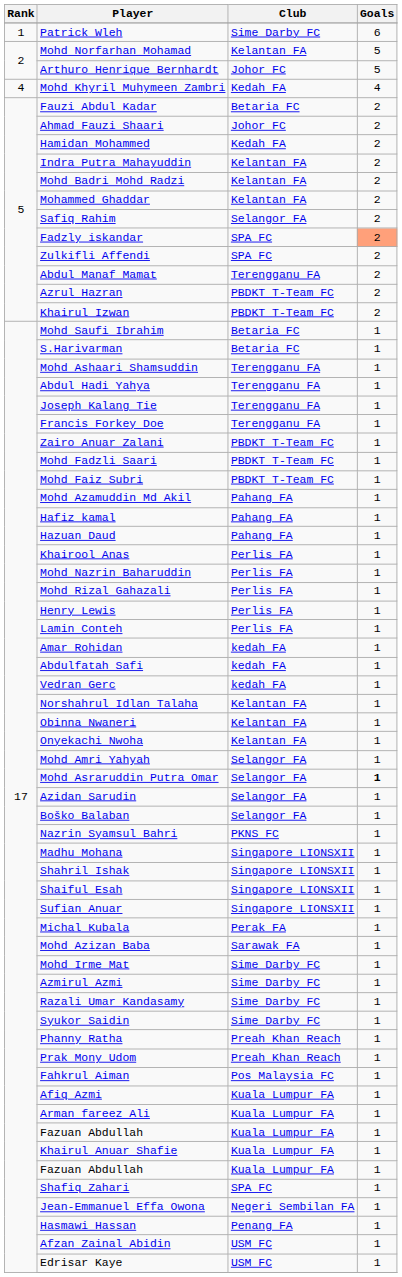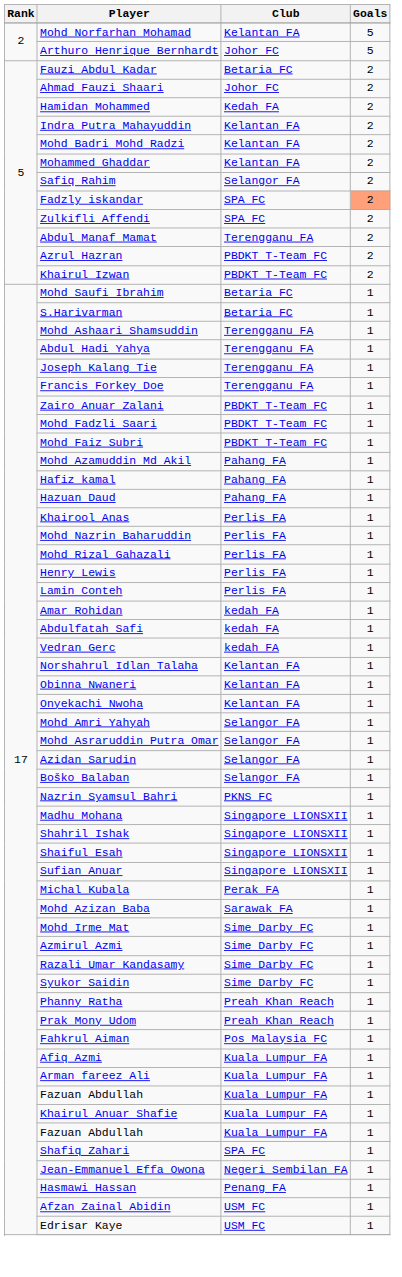 <table class="wikitable" style="text-align:center">
 <tr>
 <th>Rank</th>
 <th>Player</th>
 <th>Club</th>
 <th>Goals</th>
 </tr>
 <tr>
-</tr>
-<tr>
-<td rowspan="1">1</td>
-<td align=left> <a href='#'>Patrick Wleh</a></td>
-<td align=left><a href='#'>Sime Darby FC</a></td>
-<td>6</td>
 </tr>
 <tr>
 <td rowspan="2">2</td>
 <td align=left> <a href='#'>Mohd Norfarhan Mohamad</a></td>
 <td align=left><a href='#'>Kelantan FA</a></td>
 <td>5</td>
 </tr>
 <tr>
 <td align=left> <a href='#'>Arthuro Henrique Bernhardt</a></td>
 <td align=left><a href='#'>Johor FC</a></td>
 <td>5</td>
-</tr>
-<tr>
-<td rowspan="1">4</td>
-<td align=left> <a href='#'>Mohd Khyril Muhymeen Zambri</a></td>
-<td align=left><a href='#'>Kedah FA</a></td>
-<td>4</td>
 </tr>
 <tr>
 <td rowspan="12">5</td>
 <td align=left> <a href='#'>Fauzi Abdul Kadar</a></td>
 <td align=left><a href='#'>Betaria FC</a></td>
 <td>2</td>
 </tr>
 <tr>
 <td align=left> <a href='#'>Ahmad Fauzi Shaari</a></td>
 <td align=left><a href='#'>Johor FC</a></td>
 <td>2</td>
 </tr>
 <tr>
 <td align=left> <a href='#'>Hamidan Mohammed</a></td>
 <td align=left><a href='#'>Kedah FA</a></td>
 <td>2</td>
 </tr>
 <tr>
 <td align=left> <a href='#'>Indra Putra Mahayuddin</a></td>
 <td align=left><a href='#'>Kelantan FA</a></td>
 <td>2</td>
 </tr>
 <tr>
 <td align=left> <a href='#'>Mohd Badri Mohd Radzi</a></td>
 <td align=left><a href='#'>Kelantan FA</a></td>
 <td>2</td>
 </tr>
 <tr>
 <td align=left> <a href='#'>Mohammed Ghaddar</a></td>
 <td align=left><a href='#'>Kelantan FA</a></td>
 <td>2</td>
 </tr>
 <tr>
 <td align=left> <a href='#'>Safiq Rahim</a></td>
 <td align=left><a href='#'>Selangor FA</a></td>
 <td>2</td>
 </tr>
 <tr>
 <td align=left> <a href='#'>Fadzly iskandar</a></td>
 <td align=left><a href='#'>SPA FC</a></td>
 <td style="background: lightsalmon;">2</td>
 </tr>
 <tr>
 <td align=left> <a href='#'>Zulkifli Affendi</a></td>
 <td align=left><a href='#'>SPA FC</a></td>
 <td>2</td>
 </tr>
 <tr>
 <td align=left> <a href='#'>Abdul Manaf Mamat</a></td>
 <td align=left><a href='#'>Terengganu FA</a></td>
 <td>2</td>
 </tr>
 <tr>
 <td align=left> <a href='#'>Azrul Hazran</a></td>
 <td align=left><a href='#'>PBDKT T-Team FC</a></td>
 <td>2</td>
 </tr>
 <tr>
 <td align=left> <a href='#'>Khairul Izwan</a></td>
 <td align=left><a href='#'>PBDKT T-Team FC</a></td>
 <td>2</td>
 </tr>
 <tr>
 <td rowspan="54">17</td>
 <td align=left> <a href='#'>Mohd Saufi Ibrahim</a></td>
 <td align=left><a href='#'>Betaria FC</a></td>
 <td>1</td>
 </tr>
 <tr>
 <td align=left> <a href='#'>S.Harivarman</a></td>
 <td align=left><a href='#'>Betaria FC</a></td>
 <td>1</td>
 </tr>
 <tr>
 <td align=left> <a href='#'>Mohd Ashaari Shamsuddin</a></td>
 <td align=left><a href='#'>Terengganu FA</a></td>
 <td>1</td>
 </tr>
 <tr>
 <td align=left> <a href='#'>Abdul Hadi Yahya</a></td>
 <td align=left><a href='#'>Terengganu FA</a></td>
 <td>1</td>
 </tr>
 <tr>
 <td align=left> <a href='#'>Joseph Kalang Tie</a></td>
 <td align=left><a href='#'>Terengganu FA</a></td>
 <td>1</td>
 </tr>
 <tr>
 <td align=left> <a href='#'>Francis Forkey Doe</a></td>
 <td align=left><a href='#'>Terengganu FA</a></td>
 <td>1</td>
 </tr>
 <tr>
 <td align=left> <a href='#'>Zairo Anuar Zalani</a></td>
 <td align=left><a href='#'>PBDKT T-Team FC</a></td>
 <td>1</td>
 </tr>
 <tr>
 <td align=left> <a href='#'>Mohd Fadzli Saari</a></td>
 <td align=left><a href='#'>PBDKT T-Team FC</a></td>
 <td>1</td>
 </tr>
 <tr>
 <td align=left> <a href='#'>Mohd Faiz Subri</a></td>
 <td align=left><a href='#'>PBDKT T-Team FC</a></td>
 <td>1</td>
 </tr>
 <tr>
 <td align=left> <a href='#'>Mohd Azamuddin Md Akil</a></td>
 <td align=left><a href='#'>Pahang FA</a></td>
 <td>1</td>
 </tr>
 <tr>
 <td align=left> <a href='#'>Hafiz kamal</a></td>
 <td align=left><a href='#'>Pahang FA</a></td>
 <td>1</td>
 </tr>
 <tr>
 <td align=left> <a href='#'>Hazuan Daud</a></td>
 <td align=left><a href='#'>Pahang FA</a></td>
 <td>1</td>
 </tr>
 <tr>
 <td align=left> <a href='#'>Khairool Anas</a></td>
 <td align=left><a href='#'>Perlis FA</a></td>
 <td>1</td>
 </tr>
 <tr>
 <td align=left> <a href='#'>Mohd Nazrin Baharuddin</a></td>
 <td align=left><a href='#'>Perlis FA</a></td>
 <td>1</td>
 </tr>
 <tr>
 <td align=left> <a href='#'>Mohd Rizal Gahazali</a></td>
 <td align=left><a href='#'>Perlis FA</a></td>
 <td>1</td>
 </tr>
 <tr>
 <td align=left> <a href='#'>Henry Lewis</a></td>
 <td align=left><a href='#'>Perlis FA</a></td>
 <td>1</td>
 </tr>
 <tr>
 <td align=left> <a href='#'>Lamin Conteh</a></td>
 <td align=left><a href='#'>Perlis FA</a></td>
 <td>1</td>
 </tr>
 <tr>
 <td align=left> <a href='#'>Amar Rohidan</a></td>
 <td align=left><a href='#'>kedah FA</a></td>
 <td>1</td>
 </tr>
 <tr>
 <td align=left> <a href='#'>Abdulfatah Safi</a></td>
 <td align=left><a href='#'>kedah FA</a></td>
 <td>1</td>
 </tr>
 <tr>
 <td align=left> <a href='#'>Vedran Gerc</a></td>
 <td align=left><a href='#'>kedah FA</a></td>
 <td>1</td>
 </tr>
 <tr>
 <td align=left> <a href='#'>Norshahrul Idlan Talaha</a></td>
 <td align=left><a href='#'>Kelantan FA</a></td>
 <td>1</td>
 </tr>
 <tr>
 <td align=left> <a href='#'>Obinna Nwaneri</a></td>
 <td align=left><a href='#'>Kelantan FA</a></td>
 <td>1</td>
 </tr>
 <tr>
 <td align=left> <a href='#'>Onyekachi Nwoha</a></td>
 <td align=left><a href='#'>Kelantan FA</a></td>
 <td>1</td>
 </tr>
 <tr>
 <td align=left> <a href='#'>Mohd Amri Yahyah</a></td>
 <td align=left><a href='#'>Selangor FA</a></td>
 <td>1</td>
 </tr>
 <tr>
 <td align=left> <a href='#'>Mohd Asraruddin Putra Omar</a></td>
 <td align=left><a href='#'>Selangor FA</a></td>
-<td><strong>1</strong></td>
+<td>1</td>
 </tr>
 <tr>
 <td align=left> <a href='#'>Azidan Sarudin</a></td>
 <td align=left><a href='#'>Selangor FA</a></td>
 <td>1</td>
 </tr>
 <tr>
 <td align=left> <a href='#'>Boško Balaban</a></td>
 <td align=left><a href='#'>Selangor FA</a></td>
 <td>1</td>
 </tr>
 <tr>
 <td align=left> <a href='#'>Nazrin Syamsul Bahri</a></td>
 <td align=left><a href='#'>PKNS FC</a></td>
 <td>1</td>
 </tr>
 <tr>
 <td align=left> <a href='#'>Madhu Mohana</a></td>
 <td align=left><a href='#'>Singapore LIONSXII</a></td>
 <td>1</td>
 </tr>
 <tr>
 <td align=left> <a href='#'>Shahril Ishak</a></td>
 <td align=left><a href='#'>Singapore LIONSXII</a></td>
 <td>1</td>
 </tr>
 <tr>
 <td align=left> <a href='#'>Shaiful Esah</a></td>
 <td align=left><a href='#'>Singapore LIONSXII</a></td>
 <td>1</td>
 </tr>
 <tr>
 <td align=left> <a href='#'>Sufian Anuar</a></td>
 <td align=left><a href='#'>Singapore LIONSXII</a></td>
 <td>1</td>
 </tr>
 <tr>
 <td align=left> <a href='#'>Michal Kubala</a></td>
 <td align=left><a href='#'>Perak FA</a></td>
 <td>1</td>
 </tr>
 <tr>
 <td align=left> <a href='#'>Mohd Azizan Baba</a></td>
 <td align=left><a href='#'>Sarawak FA</a></td>
 <td>1</td>
 </tr>
 <tr>
 <td align=left> <a href='#'>Mohd Irme Mat</a></td>
 <td align=left><a href='#'>Sime Darby FC</a></td>
 <td>1</td>
 </tr>
 <tr>
 <td align=left> <a href='#'>Azmirul Azmi</a></td>
 <td align=left><a href='#'>Sime Darby FC</a></td>
 <td>1</td>
 </tr>
 <tr>
 <td align=left> <a href='#'>Razali Umar Kandasamy</a></td>
 <td align=left><a href='#'>Sime Darby FC</a></td>
 <td>1</td>
 </tr>
 <tr>
 <td align=left> <a href='#'>Syukor Saidin</a></td>
 <td align=left><a href='#'>Sime Darby FC</a></td>
 <td>1</td>
 </tr>
 <tr>
 <td align=left> <a href='#'>Phanny Ratha</a></td>
 <td align=left><a href='#'>Preah Khan Reach</a></td>
 <td>1</td>
 </tr>
 <tr>
 <td align=left> <a href='#'>Prak Mony Udom</a></td>
 <td align=left><a href='#'>Preah Khan Reach</a></td>
 <td>1</td>
 </tr>
 <tr>
 <td align=left> <a href='#'>Fahkrul Aiman</a></td>
 <td align=left><a href='#'>Pos Malaysia FC</a></td>
 <td>1</td>
 </tr>
 <tr>
 <td align=left> <a href='#'>Afiq Azmi</a></td>
 <td align=left><a href='#'>Kuala Lumpur FA</a></td>
 <td>1</td>
 </tr>
 <tr>
 <td align=left> <a href='#'>Arman fareez Ali</a></td>
 <td align=left><a href='#'>Kuala Lumpur FA</a></td>
 <td>1</td>
 </tr>
 <tr>
 <td align=left> Fazuan Abdullah</td>
 <td align=left><a href='#'>Kuala Lumpur FA</a></td>
 <td>1</td>
 </tr>
 <tr>
 <td align=left> <a href='#'>Khairul Anuar Shafie</a></td>
 <td align=left><a href='#'>Kuala Lumpur FA</a></td>
 <td>1</td>
 </tr>
 <tr>
 <td align=left> Fazuan Abdullah</td>
 <td align=left><a href='#'>Kuala Lumpur FA</a></td>
 <td>1</td>
 </tr>
 <tr>
 <td align=left> <a href='#'>Shafiq Zahari</a></td>
 <td align=left><a href='#'>SPA FC</a></td>
 <td>1</td>
 </tr>
 <tr>
 <td align=left> <a href='#'>Jean-Emmanuel Effa Owona</a></td>
 <td align=left><a href='#'>Negeri Sembilan FA</a></td>
 <td>1</td>
 </tr>
 <tr>
 <td align=left> <a href='#'>Hasmawi Hassan</a></td>
 <td align=left><a href='#'>Penang FA</a></td>
 <td>1</td>
 </tr>
 <tr>
 <td align=left> <a href='#'>Afzan Zainal Abidin</a></td>
 <td align=left><a href='#'>USM FC</a></td>
 <td>1</td>
 </tr>
 <tr>
 <td align=left> Edrisar Kaye</td>
 <td align=left><a href='#'>USM FC</a></td>
 <td>1</td>
 </tr>
 <tr>
 </tr>
 </table>
